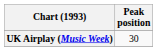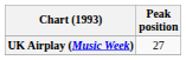 <table class="wikitable sortable plainrowheaders" style="text-align:center">
 <tr>
 <th scope="col">Chart (1993)</th>
 <th scope="col">Peak<br>position</th>
 </tr>
 <tr>
 </tr>
 <tr>
 </tr>
 <tr>
 <th scope="row">UK Airplay (<em><a href='#'>Music Week</a></em>)</th>
-<td>30</td>
+<td>27</td>
 </tr>
 <tr>
 </tr>
 <tr>
 </tr>
 </table>
